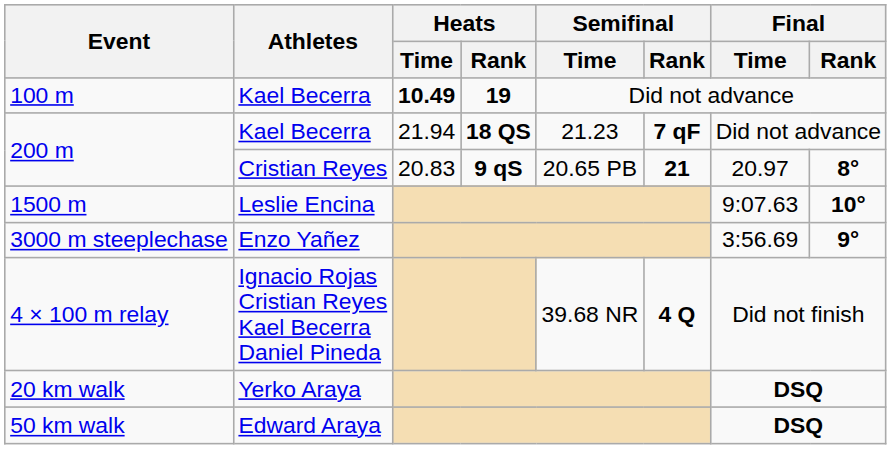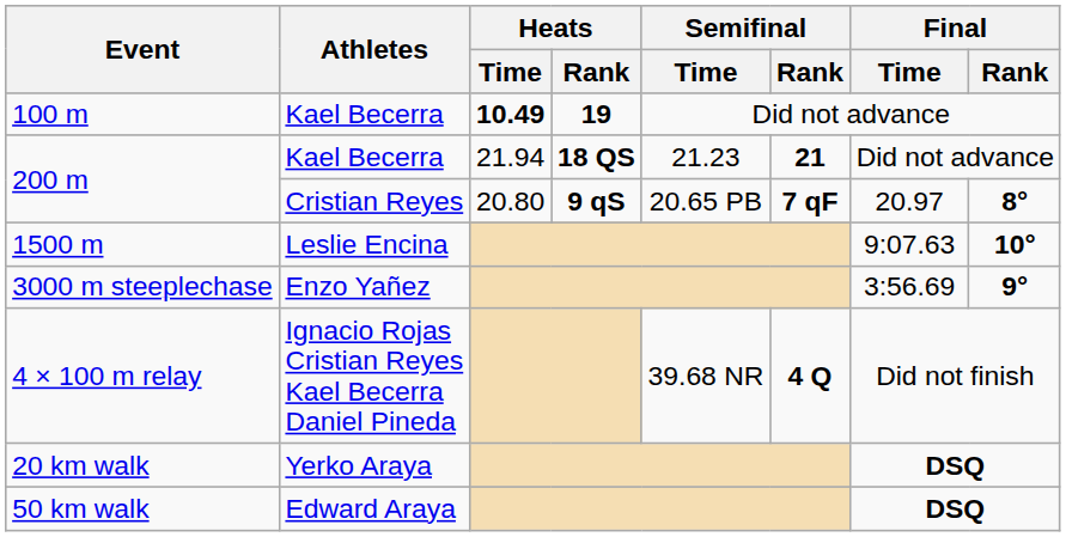 <table class="wikitable" border="1" style="font-size:90%">
 <tr>
 <th rowspan=2>Event</th>
 <th rowspan=2>Athletes</th>
 <th colspan=2>Heats</th>
 <th colspan=2>Semifinal</th>
 <th colspan=2>Final</th>
 </tr>
 <tr>
 <th>Time</th>
 <th>Rank</th>
 <th>Time</th>
 <th>Rank</th>
 <th>Time</th>
 <th>Rank</th>
 </tr>
 <tr>
 <td><a href='#'>100 m</a></td>
 <td><a href='#'>Kael Becerra</a></td>
 <td align=center><strong>10.49</strong></td>
 <td align=center><strong>19</strong></td>
 <td align=center colspan="5">Did not advance</td>
 </tr>
 <tr>
 <td rowspan=2><a href='#'>200 m</a></td>
 <td><a href='#'>Kael Becerra</a></td>
 <td align=center>21.94</td>
 <td align=center><strong>18 QS</strong></td>
 <td align=center>21.23</td>
-<td align=center><strong>7 qF</strong></td>
+<td align=center><strong>21</strong></td>
 <td align=center colspan="5">Did not advance</td>
 </tr>
 <tr>
 <td><a href='#'>Cristian Reyes</a></td>
-<td align=center>20.83</td>
+<td align=center>20.80</td>
 <td align=center><strong>9 qS</strong></td>
 <td align=center>20.65 PB</td>
-<td align=center><strong>21</strong></td>
+<td align=center><strong>7 qF</strong></td>
 <td align=center>20.97</td>
 <td align=center><strong>8°</strong></td>
 </tr>
 <tr>
 <td><a href='#'>1500 m</a></td>
 <td><a href='#'>Leslie Encina</a></td>
 <td colspan=4 bgcolor=wheat></td>
 <td align=center>9:07.63</td>
 <td align=center><strong>10°</strong></td>
 </tr>
 <tr>
 <td rowspan=1><a href='#'>3000 m steeplechase</a></td>
 <td><a href='#'>Enzo Yañez</a></td>
 <td align=center colspan=4 bgcolor=wheat></td>
 <td align=center>3:56.69</td>
 <td align=center><strong>9°</strong></td>
 </tr>
 <tr>
 <td><a href='#'>4 × 100 m relay</a></td>
 <td><a href='#'>Ignacio Rojas</a><br><a href='#'>Cristian Reyes</a><br><a href='#'>Kael Becerra</a><br><a href='#'>Daniel Pineda</a></td>
 <td align=center colspan=2 bgcolor=wheat></td>
 <td align=center>39.68 NR</td>
 <td align=center><strong>4 Q</strong></td>
 <td align=center colspan="5">Did not finish</td>
 </tr>
 <tr>
 <td><a href='#'>20 km walk</a></td>
 <td><a href='#'>Yerko Araya</a></td>
 <td align=center colspan=4 bgcolor=wheat></td>
 <td align=center colspan=2><strong>DSQ</strong></td>
 </tr>
 <tr>
 <td><a href='#'>50 km walk</a></td>
 <td><a href='#'>Edward Araya</a></td>
 <td align=center colspan=4 bgcolor=wheat></td>
 <td align=center colspan=2><strong>DSQ</strong></td>
 </tr>
 </table>
